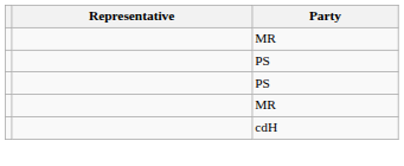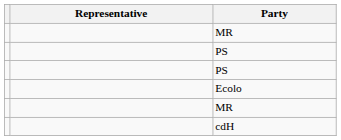 <table class="sortable wikitable" style="text-align:left; font-size:90%">
 <tr>
 <th></th>
 <th width="250">Representative</th>
 <th width="150">Party</th>
 </tr>
 <tr>
 <td></td>
 <td align=left></td>
 <td>MR</td>
 </tr>
 <tr>
 <td></td>
 <td align=left></td>
 <td>PS</td>
 </tr>
 <tr>
 <td></td>
 <td align=left></td>
 <td>PS</td>
 </tr>
 <tr>
 <td></td>
 <td align=left></td>
+<td>Ecolo</td>
+</tr>
+<tr>
+<td></td>
+<td align=left></td>
 <td>MR</td>
 </tr>
 <tr>
 <td></td>
 <td align=left></td>
 <td>cdH</td>
 </tr>
 </table>
